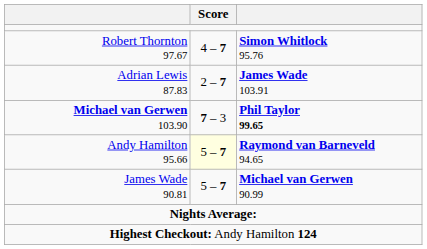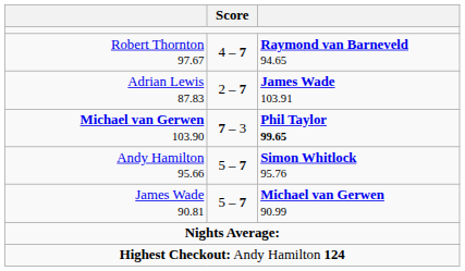 <table class=wikitable style="text-align:center">
 <tr>
 <th width=225></th>
 <th width=50>Score</th>
 <th width=225></th>
 </tr>
 <tr align=centre>
 <td colspan="3"></td>
 </tr>
 <tr align=left>
 <td align=right><a href='#'>Robert Thornton</a>  <br><small><span>97.67</span></small></td>
 <td align=center>4 – <strong>7</strong></td>
-<td> <strong><a href='#'>Simon Whitlock</a></strong> <br><small><span>95.76</span></small></td>
+<td> <strong><a href='#'>Raymond van Barneveld</a></strong> <br><small><span>94.65</span></small></td>
 </tr>
 <tr align=left>
 <td align=right><a href='#'>Adrian Lewis</a>  <br><small><span>87.83</span></small></td>
 <td align=center>2 – <strong>7</strong></td>
 <td> <strong><a href='#'>James Wade</a></strong> <br><small><span>103.91</span></small></td>
 </tr>
 <tr align=left>
 <td align=right><strong><a href='#'>Michael van Gerwen</a></strong>  <br><small><span>103.90</span></small></td>
 <td align=center><strong>7</strong> – 3</td>
 <td><strong> <a href='#'>Phil Taylor</a> <br><small><span>99.65</span></small></strong></td>
 </tr>
 <tr align=left>
 <td align=right><a href='#'>Andy Hamilton</a>  <br><small><span>95.66</span></small></td>
-<td align=center style="background: lightyellow;">5 – <strong>7</strong></td>
-<td> <strong><a href='#'>Raymond van Barneveld</a></strong> <br><small><span>94.65</span></small></td>
+<td align=center>5 – <strong>7</strong></td>
+<td> <strong><a href='#'>Simon Whitlock</a></strong> <br><small><span>95.76</span></small></td>
 </tr>
 <tr align=left>
 <td align=right><a href='#'>James Wade</a>  <br><small><span>90.81</span></small></td>
 <td align=center>5 – <strong>7</strong></td>
 <td> <strong><a href='#'>Michael van Gerwen</a></strong> <br><small><span>90.99</span></small></td>
 </tr>
 <tr align=center>
 <td colspan="3"><strong>Nights Average:</strong> </td>
 </tr>
 <tr align=center>
 <td colspan="3"><strong>Highest Checkout:</strong> Andy Hamilton <strong>124</strong></td>
 </tr>
 </table>
